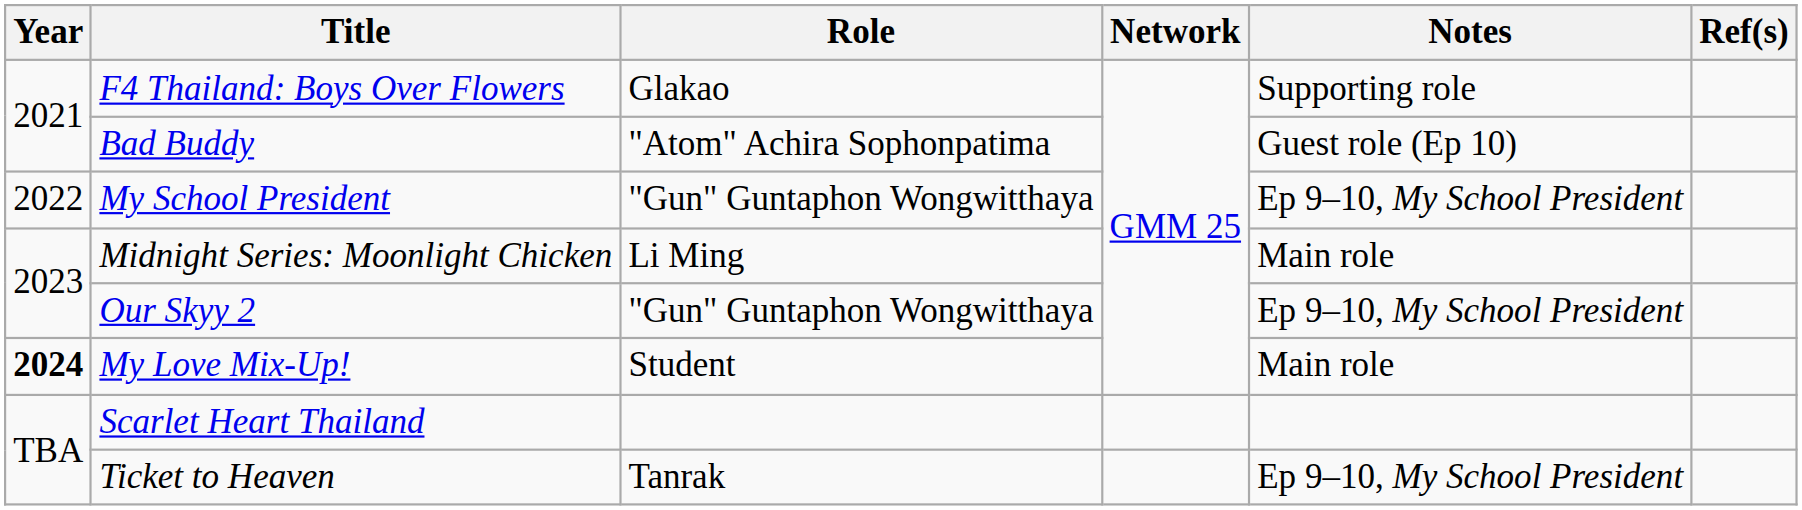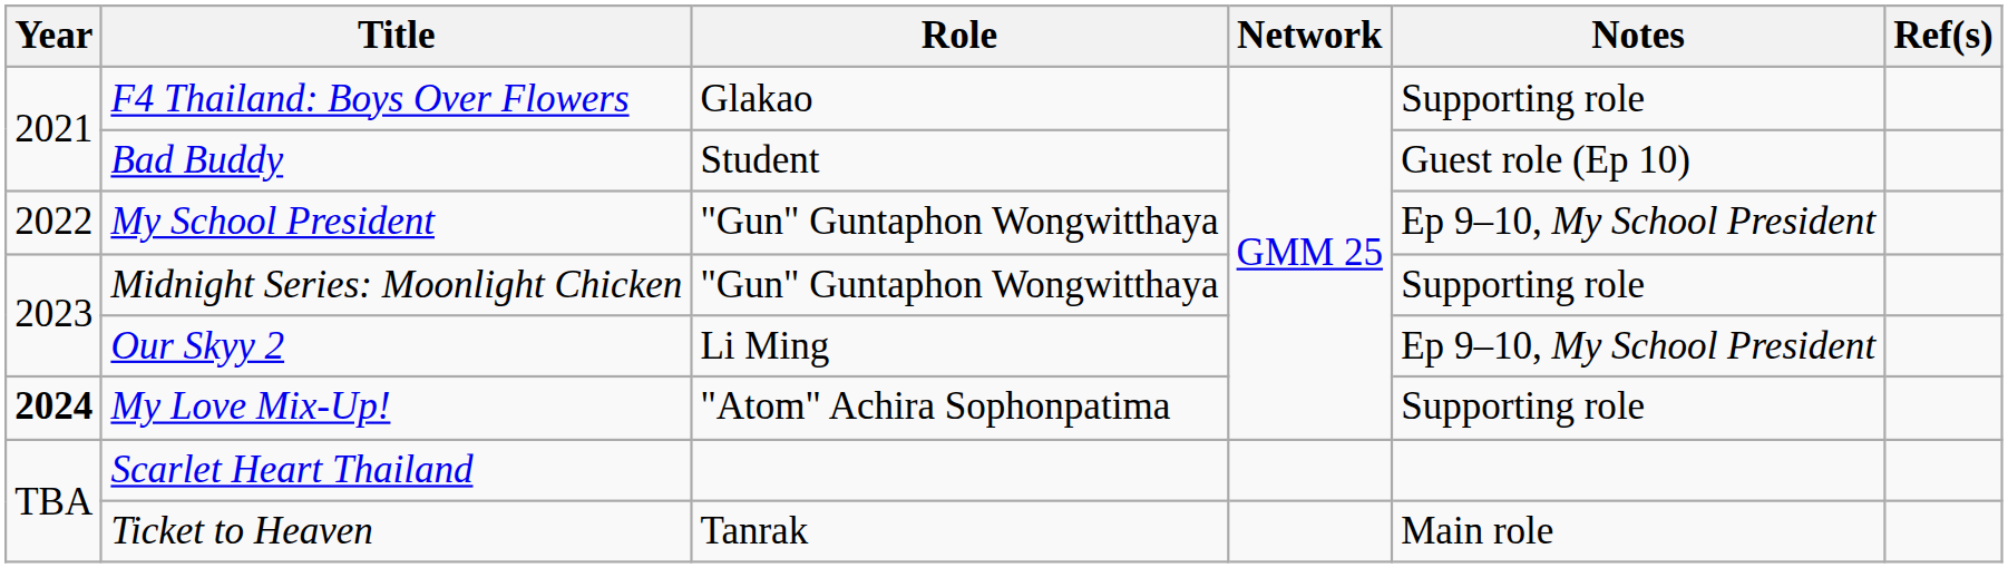 <table class="wikitable sortable">
 <tr>
 <th scope="col">Year</th>
 <th scope="col">Title</th>
 <th scope="col">Role</th>
 <th scope="col">Network</th>
 <th scope="col" class="unsortable">Notes</th>
 <th scope="col" class="unsortable">Ref(s)</th>
 </tr>
 <tr>
 <td rowspan="2">2021</td>
 <td><em><a href='#'>F4 Thailand: Boys Over Flowers</a></em></td>
 <td>Glakao</td>
 <td rowspan="6"><a href='#'>GMM 25</a></td>
 <td>Supporting role</td>
 <td></td>
 </tr>
 <tr>
 <td><em><a href='#'>Bad Buddy</a></em></td>
-<td>"Atom" Achira Sophonpatima</td>
+<td>Student</td>
 <td>Guest role (Ep 10)</td>
 <td></td>
 </tr>
 <tr>
 <td>2022</td>
 <td><em><a href='#'>My School President</a></em></td>
 <td>"Gun" Guntaphon Wongwitthaya</td>
 <td>Ep 9–10, <em>My School President</em></td>
 <td></td>
 </tr>
 <tr>
 <td rowspan="2">2023</td>
 <td><em>Midnight Series: Moonlight Chicken</em></td>
-<td>Li Ming</td>
-<td>Main role</td>
+<td>"Gun" Guntaphon Wongwitthaya</td>
+<td>Supporting role</td>
 <td></td>
 </tr>
 <tr>
 <td><em><a href='#'>Our Skyy 2</a></em></td>
-<td>"Gun" Guntaphon Wongwitthaya</td>
+<td>Li Ming</td>
 <td>Ep 9–10, <em>My School President</em></td>
 <td></td>
 </tr>
 <tr>
 <td><strong>2024</strong></td>
 <td><a href='#'><em>My Love Mix-Up!</em></a></td>
-<td>Student</td>
-<td>Main role</td>
+<td>"Atom" Achira Sophonpatima</td>
+<td>Supporting role</td>
 <td></td>
 </tr>
 <tr>
 <td rowspan="2">TBA</td>
 <td><em><a href='#'>Scarlet Heart Thailand</a></em></td>
 <td></td>
 <td></td>
 <td></td>
 <td></td>
 </tr>
 <tr>
 <td><em>Ticket to Heaven</em></td>
 <td>Tanrak</td>
 <td></td>
-<td>Ep 9–10, <em>My School President</em></td>
+<td>Main role</td>
 <td></td>
 </tr>
 </table>
